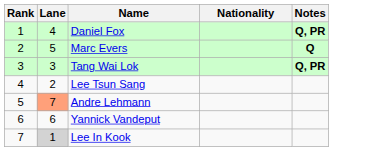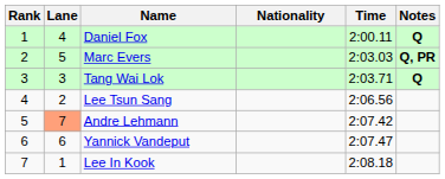 <table class="wikitable sortable" style="text-align:center">
 <tr>
 <th>Rank</th>
 <th>Lane</th>
 <th style="width:180px">Name</th>
 <th style="width:125px">Nationality</th>
+<th>Time</th>
 <th>Notes</th>
 </tr>
 <tr style="background:#cfc;">
 <td>1</td>
 <td>4</td>
 <td style="text-align:left;"><a href='#'>Daniel Fox</a></td>
 <td style="text-align:left;"></td>
-<td><strong>Q, PR</strong></td>
+<td>2:00.11</td>
+<td><strong>Q</strong></td>
 </tr>
 <tr style="background:#cfc;">
 <td>2</td>
 <td>5</td>
 <td style="text-align:left;"><a href='#'>Marc Evers</a></td>
 <td style="text-align:left;"></td>
-<td><strong>Q</strong></td>
+<td>2:03.03</td>
+<td><strong>Q, PR</strong></td>
 </tr>
 <tr style="background:#cfc;">
 <td>3</td>
 <td>3</td>
 <td style="text-align:left;"><a href='#'>Tang Wai Lok</a></td>
 <td style="text-align:left;"></td>
-<td><strong>Q, PR</strong></td>
+<td>2:03.71</td>
+<td><strong>Q</strong></td>
 </tr>
 <tr>
 <td>4</td>
 <td>2</td>
 <td style="text-align:left;"><a href='#'>Lee Tsun Sang</a></td>
 <td style="text-align:left;"></td>
+<td>2:06.56</td>
 <td></td>
 </tr>
 <tr>
 <td>5</td>
 <td style="background: lightsalmon;">7</td>
 <td style="text-align:left;"><a href='#'>Andre Lehmann</a></td>
 <td style="text-align:left;"></td>
+<td>2:07.42</td>
 <td></td>
 </tr>
 <tr>
 <td>6</td>
 <td>6</td>
 <td style="text-align:left;"><a href='#'>Yannick Vandeput</a></td>
 <td style="text-align:left;"></td>
+<td>2:07.47</td>
 <td></td>
 </tr>
 <tr>
 <td>7</td>
-<td style="background: lightgrey;">1</td>
+<td>1</td>
 <td style="text-align:left;"><a href='#'>Lee In Kook</a></td>
 <td style="text-align:left;"></td>
+<td>2:08.18</td>
 <td></td>
 </tr>
 </table>
